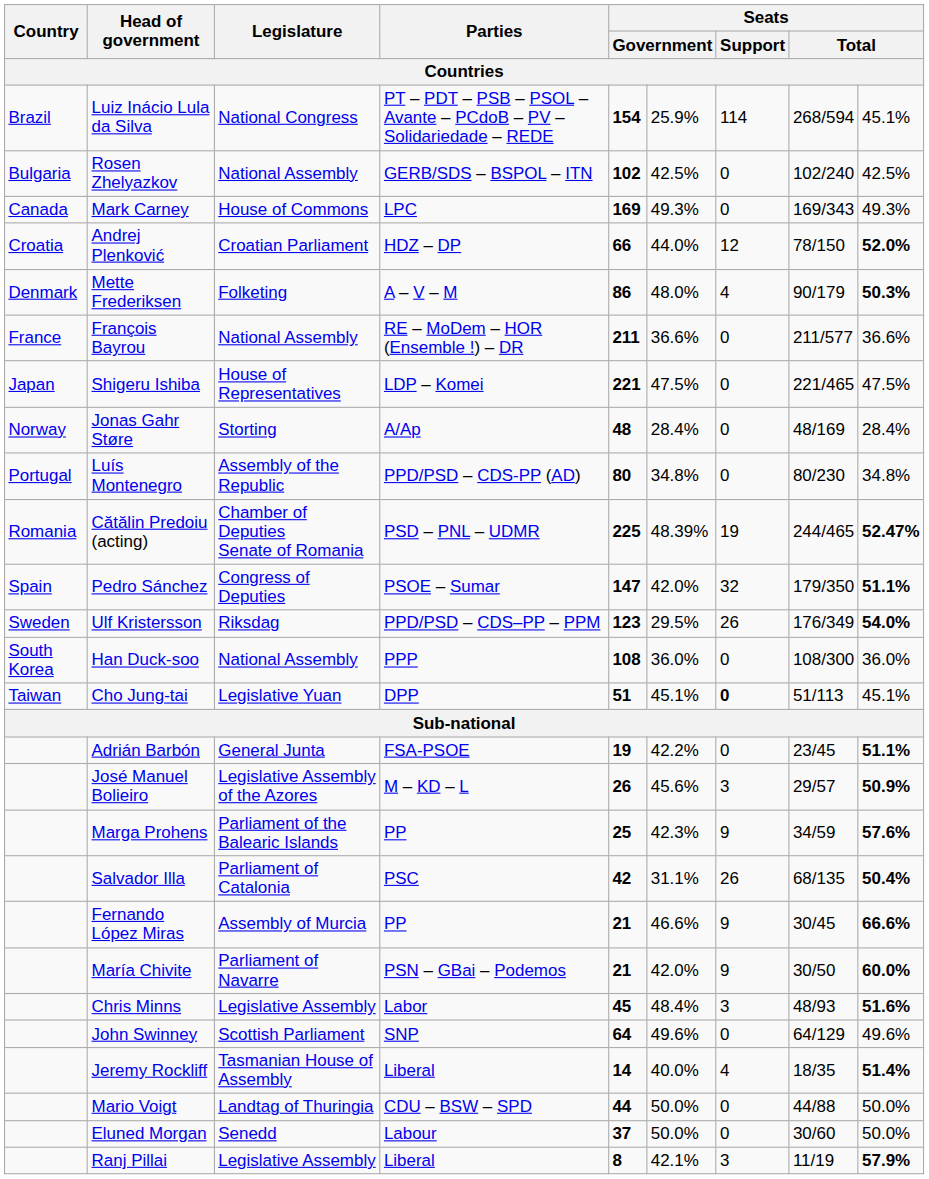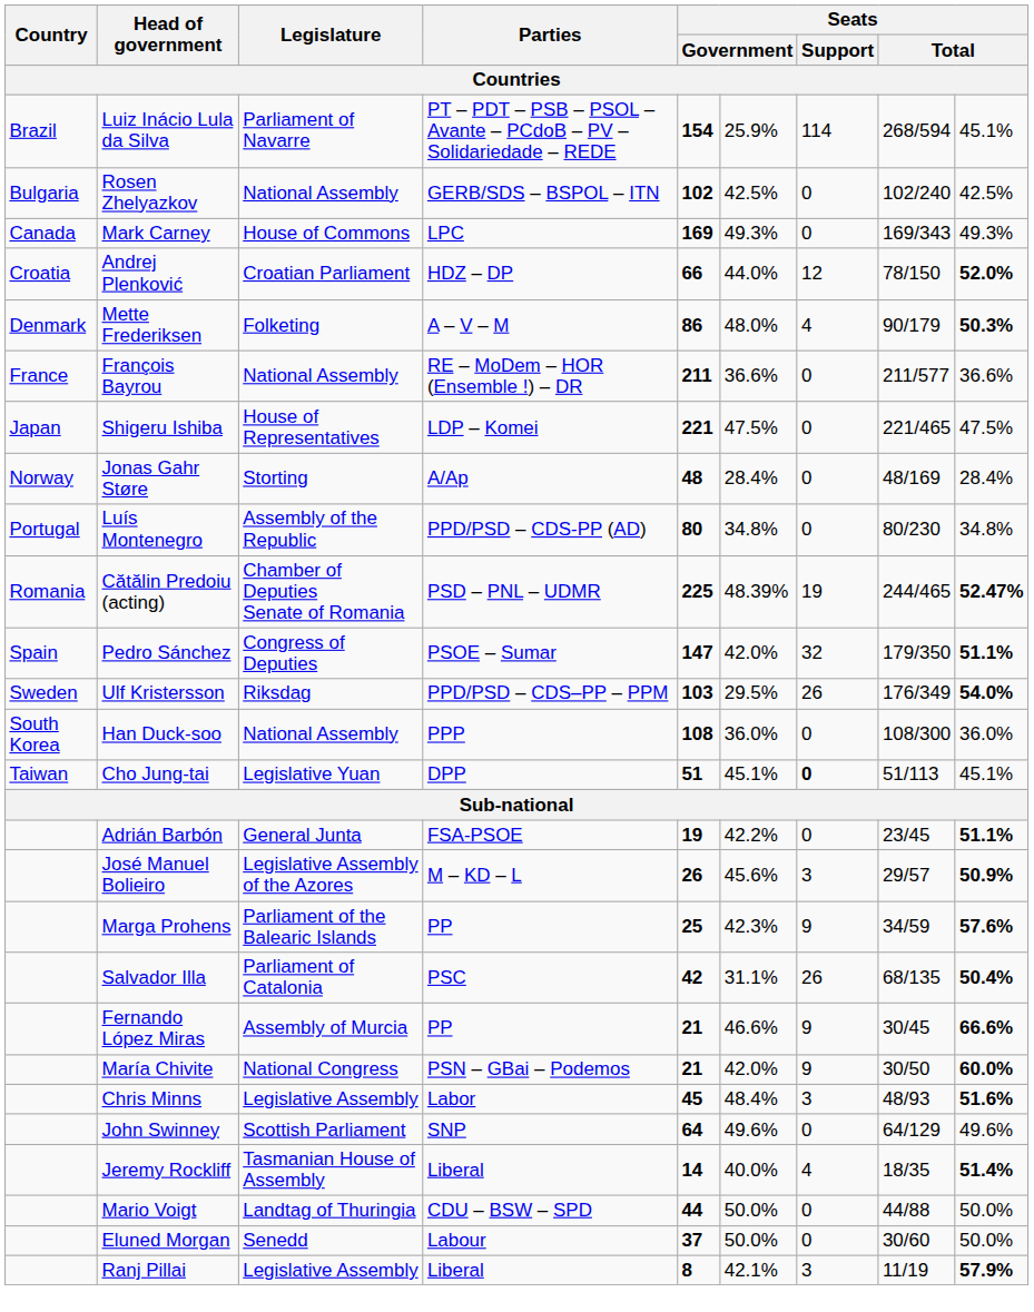 <table class="wikitable sortable">
 <tr>
 <th rowspan="2">Country</th>
 <th rowspan="2">Head of government</th>
 <th rowspan="2">Legislature</th>
 <th rowspan="2">Parties</th>
 <th colspan="5">Seats</th>
 </tr>
 <tr>
 <th colspan="2">Government</th>
 <th>Support<br></th>
 <th colspan="2">Total</th>
 </tr>
 <tr>
 <th colspan="9">Countries</th>
 </tr>
 <tr>
 <td> <a href='#'>Brazil</a></td>
 <td><a href='#'>Luiz Inácio Lula da Silva</a></td>
-<td><a href='#'>National Congress</a></td>
+<td><a href='#'>Parliament of Navarre</a></td>
 <td><a href='#'>PT</a> – <a href='#'>PDT</a> – <a href='#'>PSB</a> – <a href='#'>PSOL</a> – <a href='#'>Avante</a> – <a href='#'>PCdoB</a> – <a href='#'>PV</a> – <a href='#'>Solidariedade</a> – <a href='#'>REDE</a></td>
 <td><strong>154</strong></td>
 <td>25.9%</td>
 <td>114</td>
 <td>268/594</td>
 <td>45.1%</td>
 </tr>
 <tr>
 <td> <a href='#'>Bulgaria</a></td>
 <td><a href='#'>Rosen Zhelyazkov</a></td>
 <td><a href='#'>National Assembly</a></td>
 <td><a href='#'>GERB/SDS</a> – <a href='#'>BSPOL</a> – <a href='#'>ITN</a></td>
 <td><strong>102</strong></td>
 <td>42.5%</td>
 <td>0</td>
 <td>102/240</td>
 <td>42.5%</td>
 </tr>
 <tr>
 <td> <a href='#'>Canada</a></td>
 <td><a href='#'>Mark Carney</a></td>
 <td><a href='#'>House of Commons</a></td>
 <td><a href='#'>LPC</a></td>
 <td><strong>169</strong></td>
 <td>49.3%</td>
 <td>0</td>
 <td>169/343</td>
 <td>49.3%</td>
 </tr>
 <tr>
 <td> <a href='#'>Croatia</a></td>
 <td><a href='#'>Andrej Plenković</a></td>
 <td><a href='#'>Croatian Parliament</a></td>
 <td><a href='#'>HDZ</a> – <a href='#'>DP</a></td>
 <td><strong>66</strong></td>
 <td>44.0%</td>
 <td>12</td>
 <td>78/150</td>
 <td><strong>52.0%</strong></td>
 </tr>
 <tr>
 <td> <a href='#'>Denmark</a></td>
 <td><a href='#'>Mette Frederiksen</a></td>
 <td><a href='#'>Folketing</a></td>
 <td><a href='#'>A</a> – <a href='#'>V</a> – <a href='#'>M</a></td>
 <td><strong>86</strong></td>
 <td>48.0%</td>
 <td>4</td>
 <td>90/179</td>
 <td><strong>50.3%</strong></td>
 </tr>
 <tr>
 <td> <a href='#'>France</a></td>
 <td><a href='#'>François Bayrou</a></td>
 <td><a href='#'>National Assembly</a></td>
 <td><a href='#'>RE</a> – <a href='#'>MoDem</a> – <a href='#'>HOR</a> (<a href='#'>Ensemble !</a>) – <a href='#'>DR</a></td>
 <td><strong>211</strong></td>
 <td>36.6%</td>
 <td>0</td>
 <td>211/577</td>
 <td>36.6%</td>
 </tr>
 <tr>
 <td> <a href='#'>Japan</a></td>
 <td><a href='#'>Shigeru Ishiba</a></td>
 <td><a href='#'>House of Representatives</a></td>
 <td><a href='#'>LDP</a> – <a href='#'>Komei</a></td>
 <td><strong>221</strong></td>
 <td>47.5%</td>
 <td>0</td>
 <td>221/465</td>
 <td>47.5%</td>
 </tr>
 <tr>
 <td> <a href='#'>Norway</a></td>
 <td><a href='#'>Jonas Gahr Støre</a></td>
 <td><a href='#'>Storting</a></td>
 <td><a href='#'>A/Ap</a></td>
 <td><strong>48</strong></td>
 <td>28.4%</td>
 <td>0</td>
 <td>48/169</td>
 <td>28.4%</td>
 </tr>
 <tr>
 <td> <a href='#'>Portugal</a></td>
 <td><a href='#'>Luís Montenegro</a></td>
 <td><a href='#'>Assembly of the Republic</a></td>
 <td><a href='#'>PPD/PSD</a> – <a href='#'>CDS-PP</a> (<a href='#'>AD</a>)</td>
 <td><strong>80</strong></td>
 <td>34.8%</td>
 <td>0</td>
 <td>80/230</td>
 <td>34.8%</td>
 </tr>
 <tr>
 <td> <a href='#'>Romania</a></td>
 <td><a href='#'>Cătălin Predoiu</a> (acting)</td>
 <td><a href='#'>Chamber of Deputies</a><br><a href='#'>Senate of Romania</a></td>
 <td><a href='#'>PSD</a> – <a href='#'>PNL</a> – <a href='#'>UDMR</a></td>
 <td><strong>225</strong></td>
 <td>48.39%</td>
 <td>19</td>
 <td>244/465</td>
 <td><strong>52.47%</strong></td>
 </tr>
 <tr>
 <td> <a href='#'>Spain</a></td>
 <td><a href='#'>Pedro Sánchez</a></td>
 <td><a href='#'>Congress of Deputies</a></td>
 <td><a href='#'>PSOE</a> – <a href='#'>Sumar</a></td>
 <td><strong>147</strong></td>
 <td>42.0%</td>
 <td>32</td>
 <td>179/350</td>
 <td><strong>51.1%</strong></td>
 </tr>
 <tr>
 <td> <a href='#'>Sweden</a></td>
 <td><a href='#'>Ulf Kristersson</a></td>
 <td><a href='#'>Riksdag</a></td>
 <td><a href='#'>PPD/PSD</a> – <a href='#'>CDS–PP</a> – <a href='#'>PPM</a></td>
-<td><strong>123</strong></td>
+<td><strong>103</strong></td>
 <td>29.5%</td>
 <td>26</td>
 <td>176/349</td>
 <td><strong>54.0%</strong></td>
 </tr>
 <tr>
 <td> <a href='#'>South Korea</a></td>
 <td><a href='#'>Han Duck-soo</a></td>
 <td><a href='#'>National Assembly</a></td>
 <td><a href='#'>PPP</a></td>
 <td><strong>108</strong></td>
 <td>36.0%</td>
 <td>0</td>
 <td>108/300</td>
 <td>36.0%</td>
 </tr>
 <tr>
 <td> <a href='#'>Taiwan</a></td>
 <td><a href='#'>Cho Jung-tai</a></td>
 <td><a href='#'>Legislative Yuan</a></td>
 <td><a href='#'>DPP</a></td>
 <td><strong>51</strong></td>
 <td>45.1%</td>
 <td><strong>0</strong></td>
 <td>51/113</td>
 <td>45.1%</td>
 </tr>
 <tr>
 <th colspan="9">Sub-national</th>
 </tr>
 <tr>
 <td> </td>
 <td><a href='#'>Adrián Barbón</a></td>
 <td><a href='#'>General Junta</a></td>
 <td><a href='#'>FSA-PSOE</a></td>
 <td><strong>19</strong></td>
 <td>42.2%</td>
 <td>0</td>
 <td>23/45</td>
 <td><strong>51.1%</strong></td>
 </tr>
 <tr>
 <td> </td>
 <td><a href='#'>José Manuel Bolieiro</a></td>
 <td><a href='#'>Legislative Assembly of the Azores</a></td>
 <td><a href='#'>M</a> – <a href='#'>KD</a> – <a href='#'>L</a></td>
 <td><strong>26</strong></td>
 <td>45.6%</td>
 <td>3</td>
 <td>29/57</td>
 <td><strong>50.9%</strong></td>
 </tr>
 <tr>
 <td> </td>
 <td><a href='#'>Marga Prohens</a></td>
 <td><a href='#'>Parliament of the Balearic Islands</a></td>
 <td><a href='#'>PP</a></td>
 <td><strong>25</strong></td>
 <td>42.3%</td>
 <td>9</td>
 <td>34/59</td>
 <td><strong>57.6%</strong></td>
 </tr>
 <tr>
 <td> </td>
 <td><a href='#'>Salvador Illa</a></td>
 <td><a href='#'>Parliament of Catalonia</a></td>
 <td><a href='#'>PSC</a></td>
 <td><strong>42</strong></td>
 <td>31.1%</td>
 <td>26</td>
 <td>68/135</td>
 <td><strong>50.4%</strong></td>
 </tr>
 <tr>
 <td> </td>
 <td><a href='#'>Fernando López Miras</a></td>
 <td><a href='#'>Assembly of Murcia</a></td>
 <td><a href='#'>PP</a></td>
 <td><strong>21</strong></td>
 <td>46.6%</td>
 <td>9</td>
 <td>30/45</td>
 <td><strong>66.6%</strong></td>
 </tr>
 <tr>
 <td> </td>
 <td><a href='#'>María Chivite</a></td>
-<td><a href='#'>Parliament of Navarre</a></td>
+<td><a href='#'>National Congress</a></td>
 <td><a href='#'>PSN</a> – <a href='#'>GBai</a> – <a href='#'>Podemos</a></td>
 <td><strong>21</strong></td>
 <td>42.0%</td>
 <td>9</td>
 <td>30/50</td>
 <td><strong>60.0%</strong></td>
 </tr>
 <tr>
 <td> </td>
 <td><a href='#'>Chris Minns</a></td>
 <td><a href='#'>Legislative Assembly</a></td>
 <td><a href='#'>Labor</a></td>
 <td><strong>45</strong></td>
 <td>48.4%</td>
 <td>3</td>
 <td>48/93</td>
 <td><strong>51.6%</strong></td>
 </tr>
 <tr>
 <td> </td>
 <td><a href='#'>John Swinney</a></td>
 <td><a href='#'>Scottish Parliament</a></td>
 <td><a href='#'>SNP</a></td>
 <td><strong>64</strong></td>
 <td>49.6%</td>
 <td>0</td>
 <td>64/129</td>
 <td>49.6%</td>
 </tr>
 <tr>
 <td> </td>
 <td><a href='#'>Jeremy Rockliff</a></td>
 <td><a href='#'>Tasmanian House of Assembly</a></td>
 <td><a href='#'>Liberal</a></td>
 <td><strong>14</strong></td>
 <td>40.0%</td>
 <td>4</td>
 <td>18/35</td>
 <td><strong>51.4%</strong></td>
 </tr>
 <tr>
 <td> </td>
 <td><a href='#'>Mario Voigt</a></td>
 <td><a href='#'>Landtag of Thuringia</a></td>
 <td><a href='#'>CDU</a> – <a href='#'>BSW</a> – <a href='#'>SPD</a></td>
 <td><strong>44</strong></td>
 <td>50.0%</td>
 <td>0</td>
 <td>44/88</td>
 <td>50.0%</td>
 </tr>
 <tr>
 <td> </td>
 <td><a href='#'>Eluned Morgan</a></td>
 <td><a href='#'>Senedd</a></td>
 <td><a href='#'>Labour</a></td>
 <td><strong>37</strong></td>
 <td>50.0%</td>
 <td>0</td>
 <td>30/60</td>
 <td>50.0%</td>
 </tr>
 <tr>
 <td> </td>
 <td><a href='#'>Ranj Pillai</a></td>
 <td><a href='#'>Legislative Assembly</a></td>
 <td><a href='#'>Liberal</a></td>
 <td><strong>8</strong></td>
 <td>42.1%</td>
 <td>3</td>
 <td>11/19</td>
 <td><strong>57.9%</strong></td>
 </tr>
 </table>
